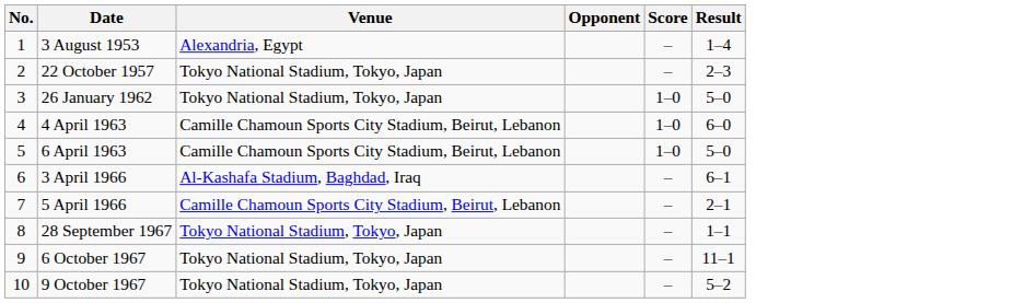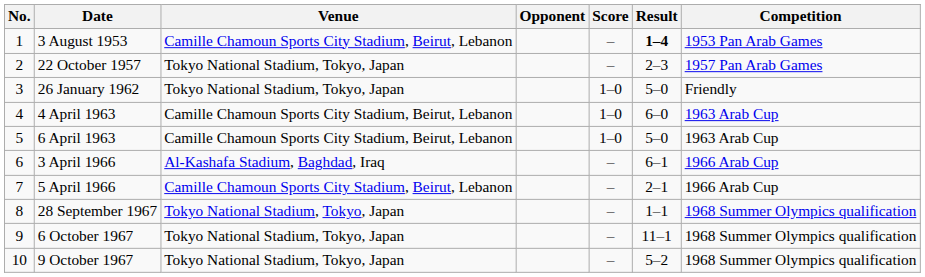 <table class="wikitable plainrowheaders sortable">
 <tr>
 <th>No.</th>
 <th>Date</th>
 <th>Venue</th>
 <th>Opponent</th>
 <th>Score</th>
 <th>Result</th>
+<th>Competition</th>
 </tr>
 <tr>
 <td align="center">1</td>
 <td>3 August 1953</td>
-<td><a href='#'>Alexandria</a>, Egypt</td>
+<td><a href='#'>Camille Chamoun Sports City Stadium</a>, <a href='#'>Beirut</a>, Lebanon</td>
 <td></td>
 <td align="center">–</td>
-<td align="center">1–4</td>
+<td align="center"><strong>1–4</strong></td>
+<td><a href='#'>1953 Pan Arab Games</a></td>
 </tr>
 <tr>
 <td align="center">2</td>
 <td>22 October 1957</td>
 <td>Tokyo National Stadium, Tokyo, Japan</td>
 <td></td>
 <td align="center">–</td>
 <td style="text-align:center">2–3</td>
+<td><a href='#'>1957 Pan Arab Games</a></td>
 </tr>
 <tr>
 <td align="center">3</td>
 <td>26 January 1962</td>
 <td>Tokyo National Stadium, Tokyo, Japan</td>
 <td></td>
 <td align="center">1–0</td>
 <td align="center">5–0</td>
+<td>Friendly</td>
 </tr>
 <tr>
 <td align="center">4</td>
 <td>4 April 1963</td>
 <td>Camille Chamoun Sports City Stadium, Beirut, Lebanon</td>
 <td></td>
 <td align="center">1–0</td>
 <td align="center">6–0</td>
+<td><a href='#'>1963 Arab Cup</a></td>
 </tr>
 <tr>
 <td align="center">5</td>
 <td>6 April 1963</td>
 <td>Camille Chamoun Sports City Stadium, Beirut, Lebanon</td>
 <td></td>
 <td align="center">1–0</td>
 <td align="center">5–0</td>
+<td>1963 Arab Cup</td>
 </tr>
 <tr>
 <td align="center">6</td>
 <td>3 April 1966</td>
 <td><a href='#'>Al-Kashafa Stadium</a>, <a href='#'>Baghdad</a>, Iraq</td>
 <td></td>
 <td align="center">–</td>
 <td align="center">6–1</td>
+<td><a href='#'>1966 Arab Cup</a></td>
 </tr>
 <tr>
 <td align="center">7</td>
 <td>5 April 1966</td>
 <td><a href='#'>Camille Chamoun Sports City Stadium</a>, <a href='#'>Beirut</a>, Lebanon</td>
 <td></td>
 <td align="center">–</td>
 <td align="center">2–1</td>
+<td>1966 Arab Cup</td>
 </tr>
 <tr>
 <td align="center">8</td>
 <td>28 September 1967</td>
 <td><a href='#'>Tokyo National Stadium</a>, <a href='#'>Tokyo</a>, Japan</td>
 <td></td>
 <td align="center">–</td>
 <td align="center">1–1</td>
+<td><a href='#'>1968 Summer Olympics qualification</a></td>
 </tr>
 <tr>
 <td align="center">9</td>
 <td>6 October 1967</td>
 <td>Tokyo National Stadium, Tokyo, Japan</td>
 <td></td>
 <td align="center">–</td>
 <td align="center">11–1</td>
+<td>1968 Summer Olympics qualification</td>
 </tr>
 <tr>
 <td align="center">10</td>
 <td>9 October 1967</td>
 <td>Tokyo National Stadium, Tokyo, Japan</td>
 <td></td>
 <td align="center">–</td>
 <td align="center">5–2</td>
+<td>1968 Summer Olympics qualification</td>
 </tr>
 </table>
